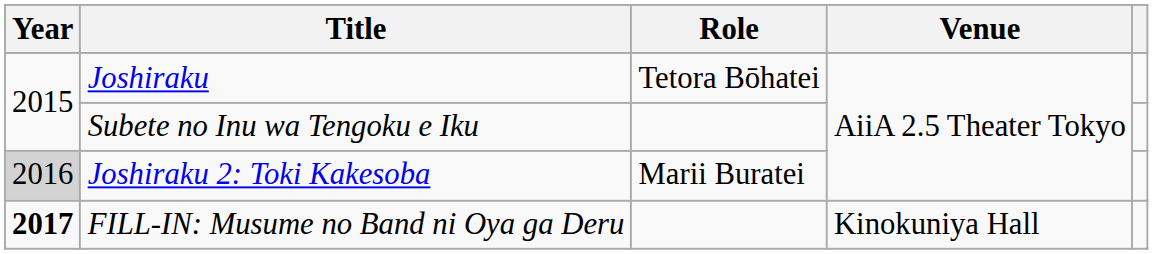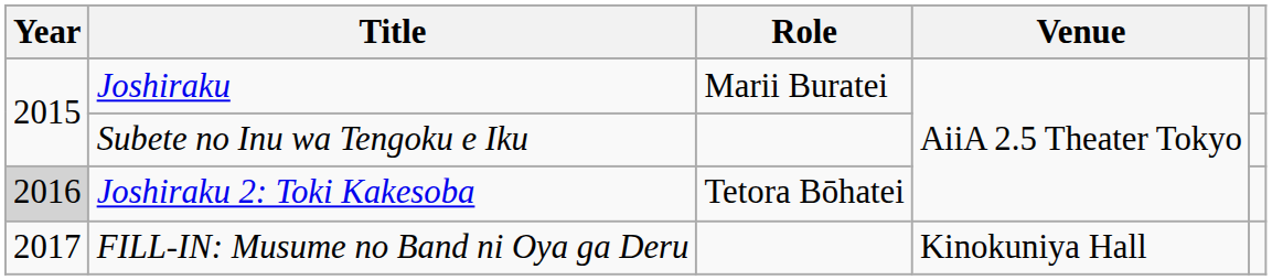 <table class="wikitable">
 <tr>
 <th>Year</th>
 <th>Title</th>
 <th>Role</th>
 <th>Venue</th>
 <th></th>
 </tr>
 <tr>
 <td rowspan="2">2015</td>
 <td><em><a href='#'>Joshiraku</a></em></td>
-<td>Tetora Bōhatei</td>
+<td>Marii Buratei</td>
 <td rowspan="3">AiiA 2.5 Theater Tokyo</td>
 <td></td>
 </tr>
 <tr>
 <td><em>Subete no Inu wa Tengoku e Iku</em></td>
 <td></td>
 <td></td>
 </tr>
 <tr>
 <td style="background: lightgrey;">2016</td>
 <td><em><a href='#'>Joshiraku 2: Toki Kakesoba</a></em></td>
-<td>Marii Buratei</td>
+<td>Tetora Bōhatei</td>
 <td></td>
 </tr>
 <tr>
-<td><strong>2017</strong></td>
+<td>2017</td>
 <td><em>FILL-IN: Musume no Band ni Oya ga Deru</em></td>
 <td></td>
 <td>Kinokuniya Hall</td>
 <td></td>
 </tr>
 </table>
